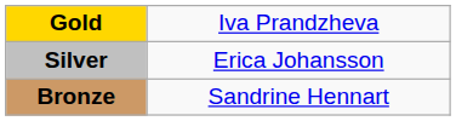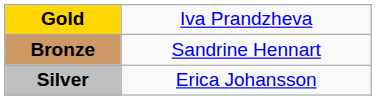 <table class="wikitable" style="text-align:center; " width="35%">
 <tr>
 <td bgcolor="gold"><strong>Gold</strong></td>
 <td><a href='#'>Iva Prandzheva</a><br>  <small><em></em></small></td>
 </tr>
 <tr>
+<td bgcolor="CC9966"><strong>Bronze</strong></td>
+<td><a href='#'>Sandrine Hennart</a><br>  <small><em></em></small></td>
+</tr>
+<tr>
 <td bgcolor="silver"><strong>Silver</strong></td>
 <td><a href='#'>Erica Johansson</a><br>  <small><em></em></small></td>
 </tr>
-<tr>
-<td bgcolor="CC9966"><strong>Bronze</strong></td>
-<td><a href='#'>Sandrine Hennart</a><br>  <small><em></em></small></td>
-</tr>
 </table>
